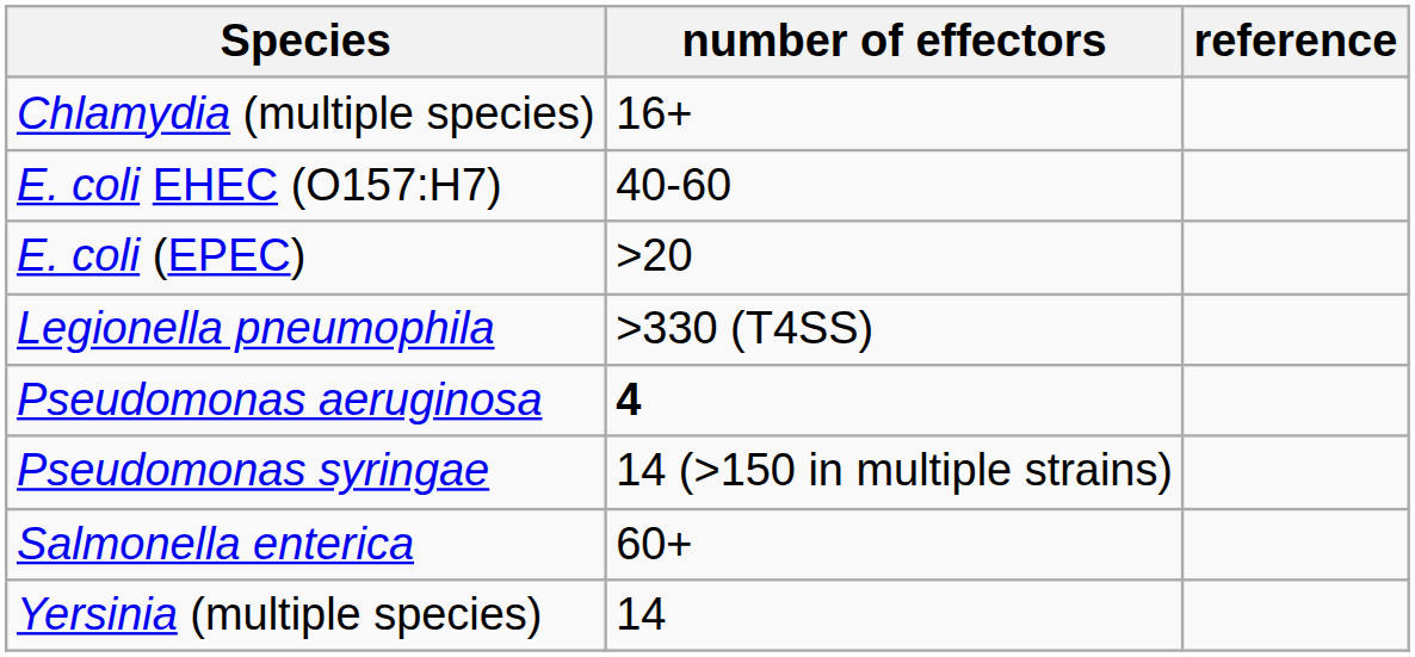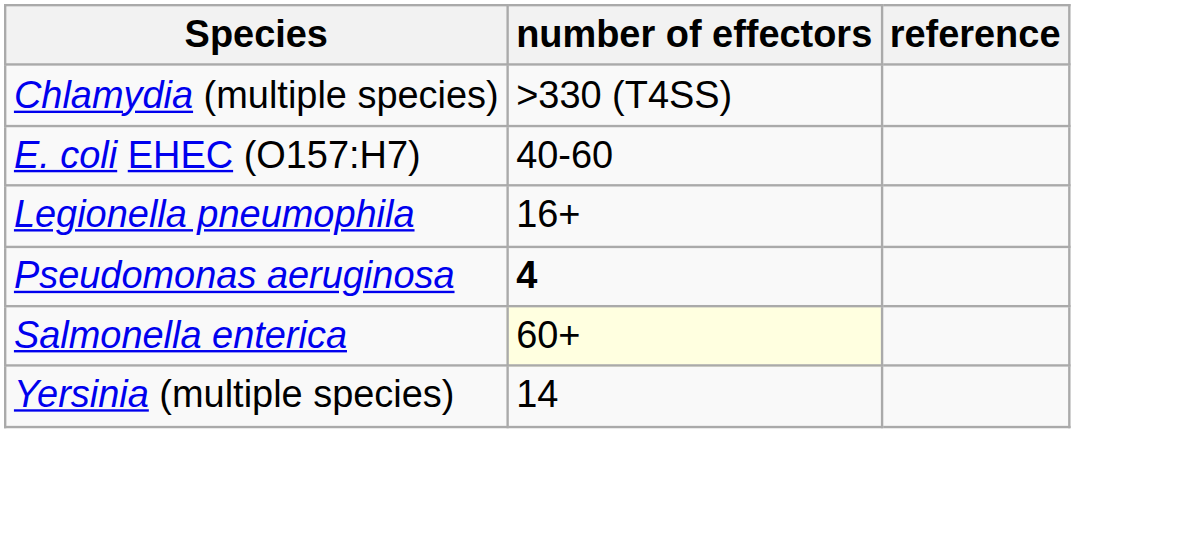 <table class="wikitable sortable">
 <tr>
 <th>Species</th>
 <th>number of effectors</th>
 <th>reference</th>
 </tr>
 <tr>
 <td><em><a href='#'>Chlamydia</a></em> (multiple species)</td>
-<td>16+</td>
+<td>>330 (T4SS)</td>
 <td></td>
 </tr>
 <tr>
 <td><em><a href='#'>E. coli</a></em> <a href='#'>EHEC</a> (O157:H7)</td>
 <td>40-60</td>
 <td></td>
 </tr>
 <tr>
-<td><em><a href='#'>E. coli</a> </em>(<a href='#'>EPEC</a>)</td>
-<td>>20</td>
-<td></td>
-</tr>
-<tr>
 <td><em><a href='#'>Legionella pneumophila</a></em></td>
-<td>>330 (T4SS)</td>
+<td>16+</td>
 <td></td>
 </tr>
 <tr>
 <td><em><a href='#'>Pseudomonas aeruginosa</a></em></td>
 <td><strong>4</strong></td>
 <td></td>
 </tr>
 <tr>
-<td><em><a href='#'>Pseudomonas syringae</a></em></td>
-<td>14 (>150 in multiple strains)</td>
-<td></td>
-</tr>
-<tr>
 <td><em><a href='#'>Salmonella enterica</a></em></td>
-<td>60+</td>
+<td style="background: lightyellow;">60+</td>
 <td></td>
 </tr>
 <tr>
 <td><em><a href='#'>Yersinia</a></em> (multiple species)</td>
 <td>14</td>
 <td></td>
 </tr>
 </table>
